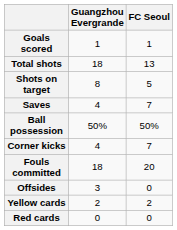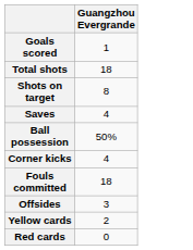 <table class="wikitable plainrowheaders" style="text-align: center">
 <tr>
 <th scope="col" style="width:100px;"></th>
 <th scope="col" style="width:70px;">Guangzhou Evergrande</th>
-<th scope="col" style="width:70px;">FC Seoul</th>
 </tr>
 <tr>
 <th scope=row>Goals scored</th>
-<td>1</td>
 <td>1</td>
 </tr>
 <tr>
 <th scope=row>Total shots</th>
 <td>18</td>
-<td>13</td>
 </tr>
 <tr>
 <th scope=row>Shots on target</th>
 <td>8</td>
-<td>5</td>
 </tr>
 <tr>
 <th scope=row>Saves</th>
 <td>4</td>
-<td>7</td>
 </tr>
 <tr>
 <th scope=row>Ball possession</th>
-<td>50%</td>
 <td>50%</td>
 </tr>
 <tr>
 <th scope=row>Corner kicks</th>
 <td>4</td>
-<td>7</td>
 </tr>
 <tr>
 <th scope=row>Fouls committed</th>
 <td>18</td>
-<td>20</td>
 </tr>
 <tr>
 <th scope=row>Offsides</th>
 <td>3</td>
-<td>0</td>
 </tr>
 <tr>
 <th scope=row>Yellow cards</th>
-<td>2</td>
 <td>2</td>
 </tr>
 <tr>
 <th scope=row>Red cards</th>
 <td>0</td>
-<td>0</td>
 </tr>
 </table>
